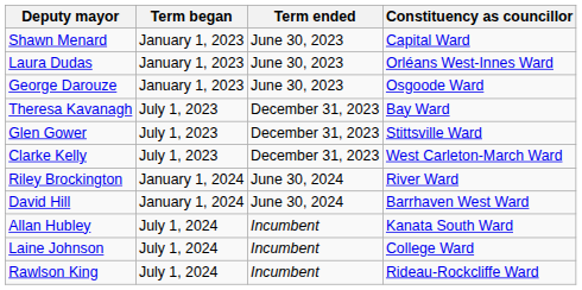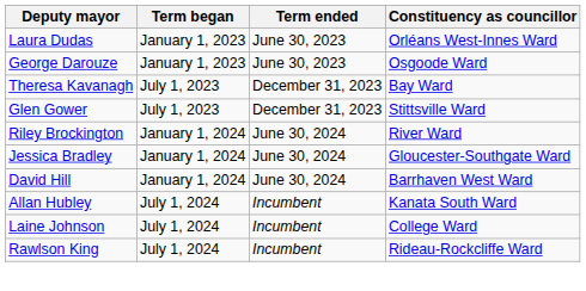 <table class="wikitable">
 <tr>
 <th>Deputy mayor</th>
 <th>Term began</th>
 <th>Term ended</th>
 <th>Constituency as councillor</th>
-</tr>
-<tr>
-<td><a href='#'>Shawn Menard</a></td>
-<td>January 1, 2023</td>
-<td>June 30, 2023</td>
-<td><a href='#'>Capital Ward</a></td>
 </tr>
 <tr>
 <td><a href='#'>Laura Dudas</a></td>
 <td>January 1, 2023</td>
 <td>June 30, 2023</td>
 <td><a href='#'>Orléans West-Innes Ward</a></td>
 </tr>
 <tr>
 <td><a href='#'>George Darouze</a></td>
 <td>January 1, 2023</td>
 <td>June 30, 2023</td>
 <td><a href='#'>Osgoode Ward</a></td>
 </tr>
 <tr>
 <td><a href='#'>Theresa Kavanagh</a></td>
 <td>July 1, 2023</td>
 <td>December 31, 2023</td>
 <td><a href='#'>Bay Ward</a></td>
 </tr>
 <tr>
 <td><a href='#'>Glen Gower</a></td>
 <td>July 1, 2023</td>
 <td>December 31, 2023</td>
 <td><a href='#'>Stittsville Ward</a></td>
 </tr>
 <tr>
-<td><a href='#'>Clarke Kelly</a></td>
-<td>July 1, 2023</td>
-<td>December 31, 2023</td>
-<td><a href='#'>West Carleton-March Ward</a></td>
-</tr>
-<tr>
 <td><a href='#'>Riley Brockington</a></td>
 <td>January 1, 2024</td>
 <td>June 30, 2024</td>
 <td><a href='#'>River Ward</a></td>
+</tr>
+<tr>
+<td><a href='#'>Jessica Bradley</a></td>
+<td>January 1, 2024</td>
+<td>June 30, 2024</td>
+<td><a href='#'>Gloucester-Southgate Ward</a></td>
 </tr>
 <tr>
 <td><a href='#'>David Hill</a></td>
 <td>January 1, 2024</td>
 <td>June 30, 2024</td>
 <td><a href='#'>Barrhaven West Ward</a></td>
 </tr>
 <tr>
 <td><a href='#'>Allan Hubley</a></td>
 <td>July 1, 2024</td>
 <td><em>Incumbent</em></td>
 <td><a href='#'>Kanata South Ward</a></td>
 </tr>
 <tr>
 <td><a href='#'>Laine Johnson</a></td>
 <td>July 1, 2024</td>
 <td><em>Incumbent</em></td>
 <td><a href='#'>College Ward</a></td>
 </tr>
 <tr>
 <td><a href='#'>Rawlson King</a></td>
 <td>July 1, 2024</td>
 <td><em>Incumbent</em></td>
 <td><a href='#'>Rideau-Rockcliffe Ward</a></td>
 </tr>
 </table>
